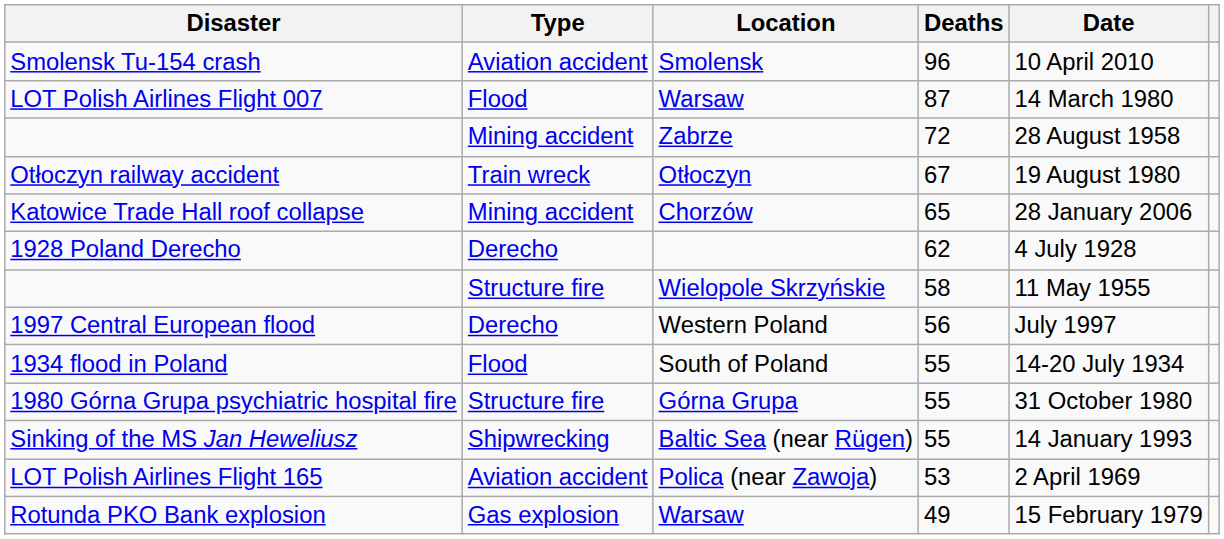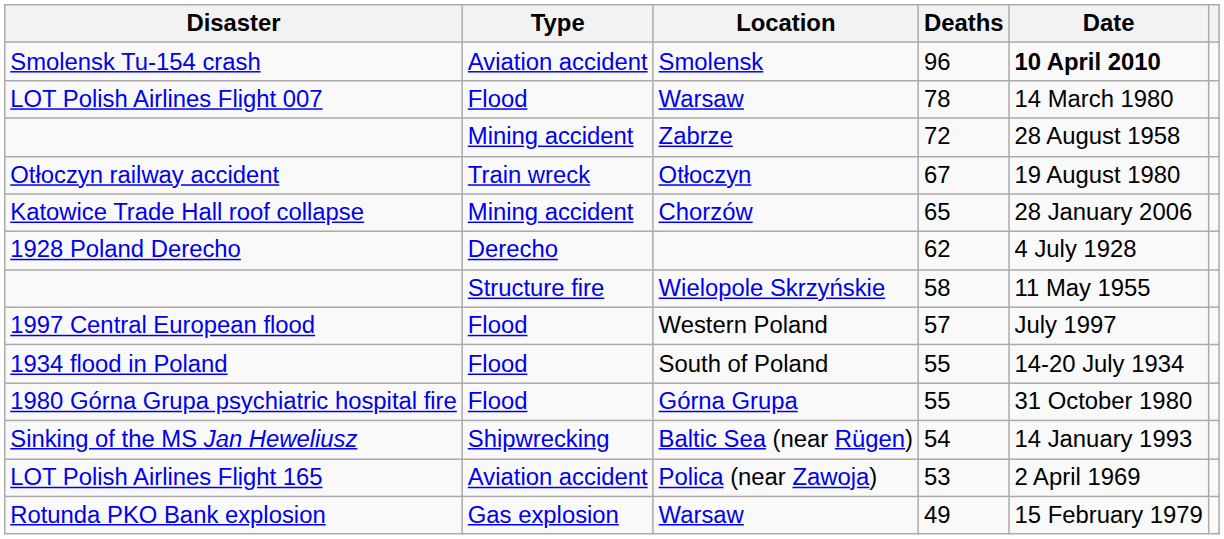 <table class="wikitable sortable sotable">
 <tr>
 <th>Disaster</th>
 <th>Type</th>
 <th>Location</th>
 <th>Deaths</th>
 <th>Date</th>
 <th></th>
 </tr>
 <tr>
 <td><a href='#'>Smolensk Tu-154 crash</a></td>
 <td><a href='#'>Aviation accident</a></td>
 <td><a href='#'>Smolensk</a></td>
 <td>96</td>
-<td>10 April 2010</td>
+<td><strong>10 April 2010</strong></td>
 <td></td>
 </tr>
 <tr>
 <td><a href='#'>LOT Polish Airlines Flight 007</a></td>
 <td><a href='#'>Flood</a></td>
 <td><a href='#'>Warsaw</a></td>
-<td>87</td>
+<td>78</td>
 <td>14 March 1980</td>
 <td></td>
 </tr>
 <tr>
 <td></td>
 <td><a href='#'>Mining accident</a></td>
 <td><a href='#'>Zabrze</a></td>
 <td>72</td>
 <td>28 August 1958</td>
 <td></td>
 </tr>
 <tr>
 <td><a href='#'>Otłoczyn railway accident</a></td>
 <td><a href='#'>Train wreck</a></td>
 <td><a href='#'>Otłoczyn</a></td>
 <td>67</td>
 <td>19 August 1980</td>
 <td></td>
 </tr>
 <tr>
 <td><a href='#'>Katowice Trade Hall roof collapse</a></td>
 <td><a href='#'>Mining accident</a></td>
 <td><a href='#'>Chorzów</a></td>
 <td>65</td>
 <td>28 January 2006</td>
 <td></td>
 </tr>
 <tr>
 <td><a href='#'>1928 Poland Derecho</a></td>
 <td><a href='#'>Derecho</a></td>
 <td></td>
 <td>62</td>
 <td>4 July 1928</td>
 <td></td>
 </tr>
 <tr>
 <td></td>
 <td><a href='#'>Structure fire</a></td>
 <td><a href='#'>Wielopole Skrzyńskie</a></td>
 <td>58</td>
 <td>11 May 1955</td>
 <td></td>
 </tr>
 <tr>
 <td><a href='#'>1997 Central European flood</a></td>
-<td><a href='#'>Derecho</a></td>
+<td><a href='#'>Flood</a></td>
 <td>Western Poland</td>
-<td>56</td>
+<td>57</td>
 <td>July 1997</td>
 <td></td>
 </tr>
 <tr>
 <td><a href='#'>1934 flood in Poland</a></td>
 <td><a href='#'>Flood</a></td>
 <td>South of Poland</td>
 <td>55</td>
 <td>14-20 July 1934</td>
 <td></td>
 </tr>
 <tr>
 <td><a href='#'>1980 Górna Grupa psychiatric hospital fire</a></td>
-<td><a href='#'>Structure fire</a></td>
+<td><a href='#'>Flood</a></td>
 <td><a href='#'>Górna Grupa</a></td>
 <td>55</td>
 <td>31 October 1980</td>
 <td></td>
 </tr>
 <tr>
 <td><a href='#'>Sinking of the MS <em>Jan Heweliusz</em></a></td>
 <td><a href='#'>Shipwrecking</a></td>
 <td><a href='#'>Baltic Sea</a> (near <a href='#'>Rügen</a>)</td>
-<td>55</td>
+<td>54</td>
 <td>14 January 1993</td>
 <td></td>
 </tr>
 <tr>
 <td><a href='#'>LOT Polish Airlines Flight 165</a></td>
 <td><a href='#'>Aviation accident</a></td>
 <td><a href='#'>Polica</a> (near <a href='#'>Zawoja</a>)</td>
 <td>53</td>
 <td>2 April 1969</td>
 <td></td>
 </tr>
 <tr>
 <td><a href='#'>Rotunda PKO Bank explosion</a></td>
 <td><a href='#'>Gas explosion</a></td>
 <td><a href='#'>Warsaw</a></td>
 <td>49</td>
 <td>15 February 1979</td>
 <td></td>
 </tr>
 </table>
